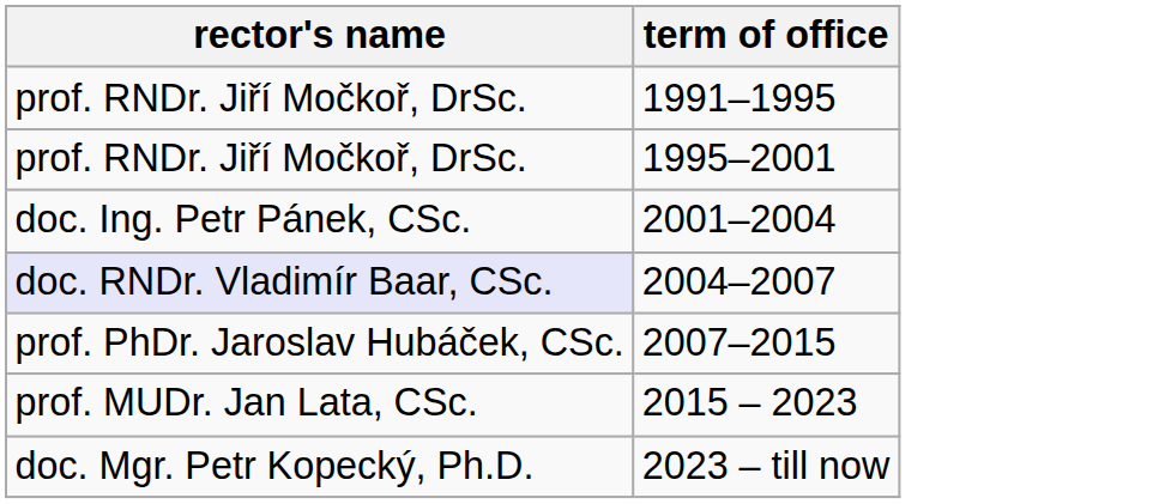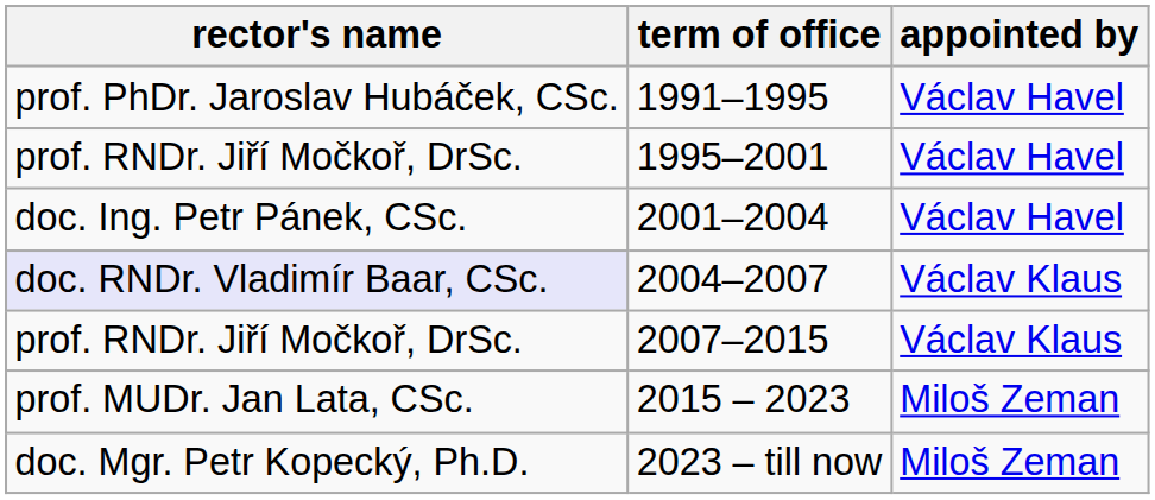 <table class="wikitable">
 <tr style="text-align: left;">
 <th>rector's name</th>
 <th>term of office</th>
+<th>appointed by</th>
 </tr>
 <tr>
-<td>prof. RNDr. Jiří Močkoř, DrSc.</td>
+<td>prof. PhDr. Jaroslav Hubáček, CSc.</td>
 <td>1991–1995</td>
+<td><a href='#'>Václav Havel</a></td>
 </tr>
 <tr>
 <td>prof. RNDr. Jiří Močkoř, DrSc.</td>
 <td>1995–2001</td>
+<td><a href='#'>Václav Havel</a></td>
 </tr>
 <tr>
 <td>doc. Ing. Petr Pánek, CSc.</td>
 <td>2001–2004</td>
+<td><a href='#'>Václav Havel</a></td>
 </tr>
 <tr>
 <td style="background: lavender;">doc. RNDr. Vladimír Baar, CSc.</td>
 <td>2004–2007</td>
+<td><a href='#'>Václav Klaus</a></td>
 </tr>
 <tr>
-<td>prof. PhDr. Jaroslav Hubáček, CSc.</td>
+<td>prof. RNDr. Jiří Močkoř, DrSc.</td>
 <td>2007–2015</td>
+<td><a href='#'>Václav Klaus</a></td>
 </tr>
 <tr>
 <td>prof. MUDr. Jan Lata, CSc.</td>
 <td>2015 – 2023</td>
+<td><a href='#'>Miloš Zeman</a></td>
 </tr>
 <tr>
 <td>doc. Mgr. Petr Kopecký, Ph.D.</td>
 <td>2023 – till now</td>
+<td><a href='#'>Miloš Zeman</a></td>
 </tr>
 </table>
